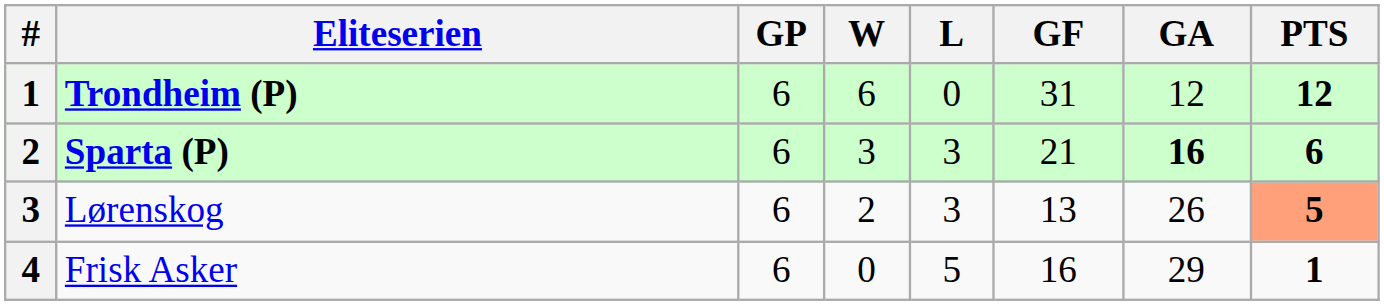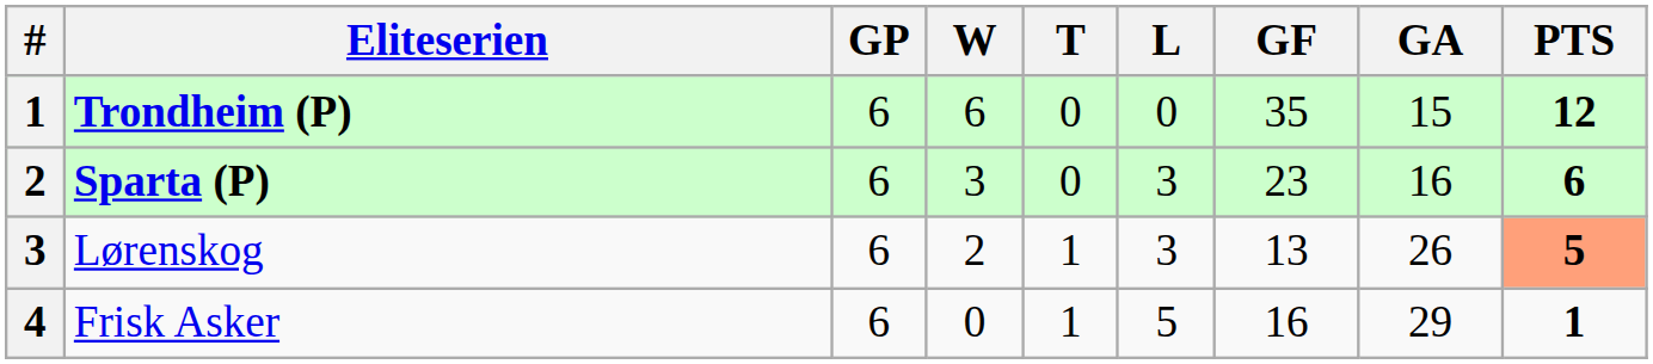 <table class="wikitable sortable" style="text-align:center">
 <tr>
 <th width="3%">#<br></th>
 <th width="40%"><a href='#'>Eliteserien</a><br></th>
 <th width="5%">GP<br></th>
 <th width="5%">W<br></th>
+<th width="5%">T<br></th>
 <th width="5%">L<br></th>
 <th width="7.5%">GF<br></th>
 <th width="7.5%">GA<br></th>
 <th width="7.5%">PTS<br></th>
 </tr>
 <tr bgcolor=#ccffcc>
 <th>1</th>
 <td align=left><strong><a href='#'>Trondheim</a> (P)</strong></td>
 <td>6</td>
 <td>6</td>
 <td>0</td>
-<td>31</td>
-<td>12</td>
+<td>0</td>
+<td>35</td>
+<td>15</td>
 <td><strong>12</strong></td>
 </tr>
 <tr bgcolor=#ccffcc>
 <th>2</th>
 <td align=left><strong><a href='#'>Sparta</a> (P)</strong></td>
 <td>6</td>
 <td>3</td>
+<td>0</td>
 <td>3</td>
-<td>21</td>
-<td><strong>16</strong></td>
+<td>23</td>
+<td>16</td>
 <td><strong> 6</strong></td>
 </tr>
 <tr>
 <th>3</th>
 <td align=left><a href='#'>Lørenskog</a></td>
 <td>6</td>
 <td>2</td>
+<td>1</td>
 <td>3</td>
 <td>13</td>
 <td>26</td>
 <td style="background: lightsalmon;"><strong> 5</strong></td>
 </tr>
 <tr>
 <th>4</th>
 <td align=left><a href='#'>Frisk Asker</a></td>
 <td>6</td>
 <td>0</td>
+<td>1</td>
 <td>5</td>
 <td>16</td>
 <td>29</td>
 <td><strong> 1</strong></td>
 </tr>
 </table>
